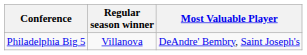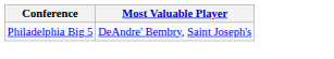 <table class="wikitable" style="text-align:center;">
 <tr>
 <th>Conference</th>
-<th>Regular <br> season winner</th>
 <th><a href='#'>Most Valuable Player</a></th>
 </tr>
 <tr>
 <td><a href='#'>Philadelphia Big 5</a></td>
-<td><a href='#'>Villanova</a></td>
 <td><a href='#'>DeAndre' Bembry</a>, <a href='#'>Saint Joseph's</a></td>
 </tr>
 </table>
